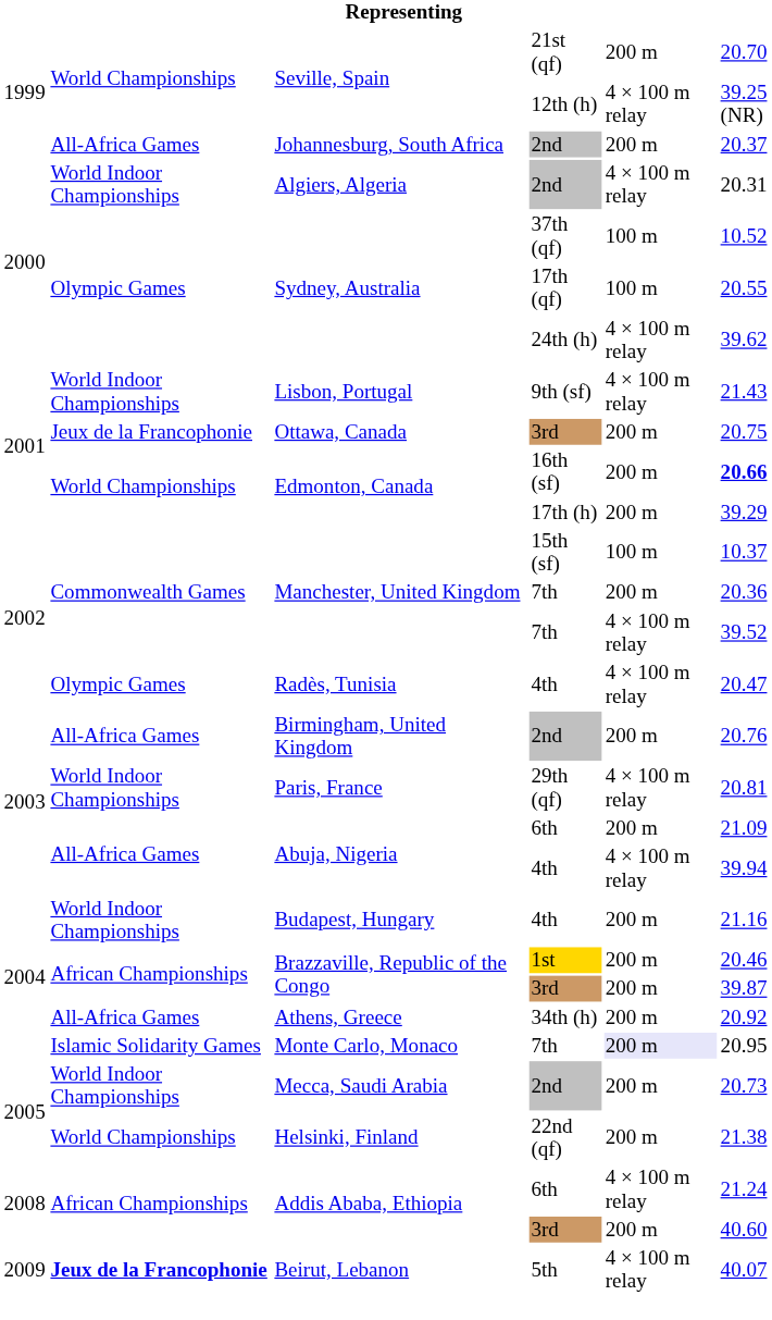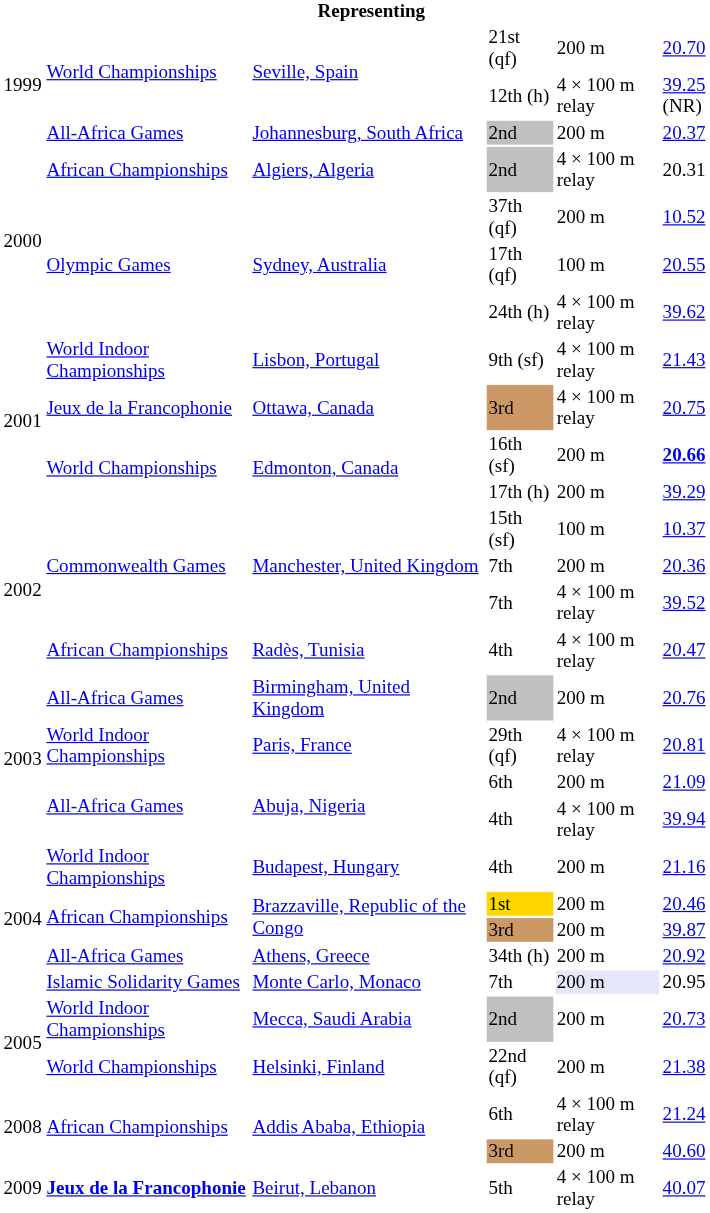 <table>
 <tr>
 <th colspan="6">Representing </th>
 </tr>
 <tr>
 <td rowspan=3>1999</td>
 <td rowspan=2><a href='#'>World Championships</a></td>
 <td rowspan=2><a href='#'>Seville, Spain</a></td>
 <td>21st (qf)</td>
 <td>200 m</td>
 <td><a href='#'>20.70</a></td>
 </tr>
 <tr>
 <td>12th (h)</td>
 <td>4 × 100 m relay</td>
 <td><a href='#'>39.25</a> (NR)</td>
 </tr>
 <tr>
 <td><a href='#'>All-Africa Games</a></td>
 <td><a href='#'>Johannesburg, South Africa</a></td>
 <td bgcolor="silver">2nd</td>
 <td>200 m</td>
 <td><a href='#'>20.37</a></td>
 </tr>
 <tr>
 <td rowspan=4>2000</td>
-<td><a href='#'>World Indoor Championships</a></td>
+<td><a href='#'>African Championships</a></td>
 <td><a href='#'>Algiers, Algeria</a></td>
 <td bgcolor="silver">2nd</td>
 <td>4 × 100 m relay</td>
 <td>20.31</td>
 </tr>
 <tr>
 <td rowspan=3><a href='#'>Olympic Games</a></td>
 <td rowspan=3><a href='#'>Sydney, Australia</a></td>
 <td>37th (qf)</td>
-<td>100 m</td>
+<td>200 m</td>
 <td><a href='#'>10.52</a></td>
 </tr>
 <tr>
 <td>17th (qf)</td>
 <td>100 m</td>
 <td><a href='#'>20.55</a></td>
 </tr>
 <tr>
 <td>24th (h)</td>
 <td>4 × 100 m relay</td>
 <td><a href='#'>39.62</a></td>
 </tr>
 <tr>
 <td rowspan=4>2001</td>
 <td><a href='#'>World Indoor Championships</a></td>
 <td><a href='#'>Lisbon, Portugal</a></td>
 <td>9th (sf)</td>
 <td>4 × 100 m relay</td>
 <td><a href='#'>21.43</a></td>
 </tr>
 <tr>
 <td><a href='#'>Jeux de la Francophonie</a></td>
 <td><a href='#'>Ottawa, Canada</a></td>
 <td bgcolor="cc9966">3rd</td>
-<td>200 m</td>
+<td>4 × 100 m relay</td>
 <td><a href='#'>20.75</a></td>
 </tr>
 <tr>
 <td rowspan=2><a href='#'>World Championships</a></td>
 <td rowspan=2><a href='#'>Edmonton, Canada</a></td>
 <td>16th (sf)</td>
 <td>200 m</td>
 <td><strong><a href='#'>20.66</a></strong></td>
 </tr>
 <tr>
 <td>17th (h)</td>
 <td>200 m</td>
 <td><a href='#'>39.29</a></td>
 </tr>
 <tr>
 <td rowspan=4>2002</td>
 <td rowspan=3><a href='#'>Commonwealth Games</a></td>
 <td rowspan=3><a href='#'>Manchester, United Kingdom</a></td>
 <td>15th (sf)</td>
 <td>100 m</td>
 <td><a href='#'>10.37</a></td>
 </tr>
 <tr>
 <td>7th</td>
 <td>200 m</td>
 <td><a href='#'>20.36</a></td>
 </tr>
 <tr>
 <td>7th</td>
 <td>4 × 100 m relay</td>
 <td><a href='#'>39.52</a></td>
 </tr>
 <tr>
-<td><a href='#'>Olympic Games</a></td>
+<td><a href='#'>African Championships</a></td>
 <td><a href='#'>Radès, Tunisia</a></td>
 <td>4th</td>
 <td>4 × 100 m relay</td>
 <td><a href='#'>20.47</a></td>
 </tr>
 <tr>
 <td rowspan=4>2003</td>
 <td><a href='#'>All-Africa Games</a></td>
 <td><a href='#'>Birmingham, United Kingdom</a></td>
 <td bgcolor="silver">2nd</td>
 <td>200 m</td>
 <td><a href='#'>20.76</a></td>
 </tr>
 <tr>
 <td><a href='#'>World Indoor Championships</a></td>
 <td><a href='#'>Paris, France</a></td>
 <td>29th (qf)</td>
 <td>4 × 100 m relay</td>
 <td><a href='#'>20.81</a></td>
 </tr>
 <tr>
 <td rowspan=2><a href='#'>All-Africa Games</a></td>
 <td rowspan=2><a href='#'>Abuja, Nigeria</a></td>
 <td>6th</td>
 <td>200 m</td>
 <td><a href='#'>21.09</a></td>
 </tr>
 <tr>
 <td>4th</td>
 <td>4 × 100 m relay</td>
 <td><a href='#'>39.94</a></td>
 </tr>
 <tr>
 <td rowspan=5>2004</td>
 <td><a href='#'>World Indoor Championships</a></td>
 <td><a href='#'>Budapest, Hungary</a></td>
 <td>4th</td>
 <td>200 m</td>
 <td><a href='#'>21.16</a></td>
 </tr>
 <tr>
 <td rowspan=2><a href='#'>African Championships</a></td>
 <td rowspan=2><a href='#'>Brazzaville, Republic of the Congo</a></td>
 <td bgcolor="gold">1st</td>
 <td>200 m</td>
 <td><a href='#'>20.46</a></td>
 </tr>
 <tr>
 <td bgcolor="cc9966">3rd</td>
 <td>200 m</td>
 <td><a href='#'>39.87</a></td>
 </tr>
 <tr>
 <td><a href='#'>All-Africa Games</a></td>
 <td><a href='#'>Athens, Greece</a></td>
 <td>34th (h)</td>
 <td>200 m</td>
 <td><a href='#'>20.92</a></td>
 </tr>
 <tr>
 <td><a href='#'>Islamic Solidarity Games</a></td>
 <td><a href='#'>Monte Carlo, Monaco</a></td>
 <td>7th</td>
 <td style="background: lavender;">200 m</td>
 <td>20.95</td>
 </tr>
 <tr>
 <td rowspan=2>2005</td>
 <td><a href='#'>World Indoor Championships</a></td>
 <td><a href='#'>Mecca, Saudi Arabia</a></td>
 <td bgcolor="silver">2nd</td>
 <td>200 m</td>
 <td><a href='#'>20.73</a></td>
 </tr>
 <tr>
 <td><a href='#'>World Championships</a></td>
 <td><a href='#'>Helsinki, Finland</a></td>
 <td>22nd (qf)</td>
 <td>200 m</td>
 <td><a href='#'>21.38</a></td>
 </tr>
 <tr>
 <td rowspan=2>2008</td>
 <td rowspan=2><a href='#'>African Championships</a></td>
 <td rowspan=2><a href='#'>Addis Ababa, Ethiopia</a></td>
 <td>6th</td>
 <td>4 × 100 m relay</td>
 <td><a href='#'>21.24</a></td>
 </tr>
 <tr>
 <td bgcolor="cc9966">3rd</td>
 <td>200 m</td>
 <td><a href='#'>40.60</a></td>
 </tr>
 <tr>
 <td>2009</td>
 <td><strong><a href='#'>Jeux de la Francophonie</a></strong></td>
 <td><a href='#'>Beirut, Lebanon</a></td>
 <td>5th</td>
 <td>4 × 100 m relay</td>
 <td><a href='#'>40.07</a></td>
 </tr>
 </table>
